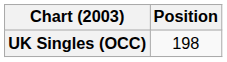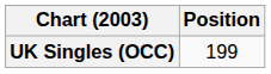 <table class="wikitable plainrowheaders" style="text-align:center">
 <tr>
 <th scope="col">Chart (2003)</th>
 <th scope="col">Position</th>
 </tr>
 <tr>
 <th scope="row">UK Singles (OCC)</th>
-<td>198</td>
+<td>199</td>
 </tr>
 </table>
